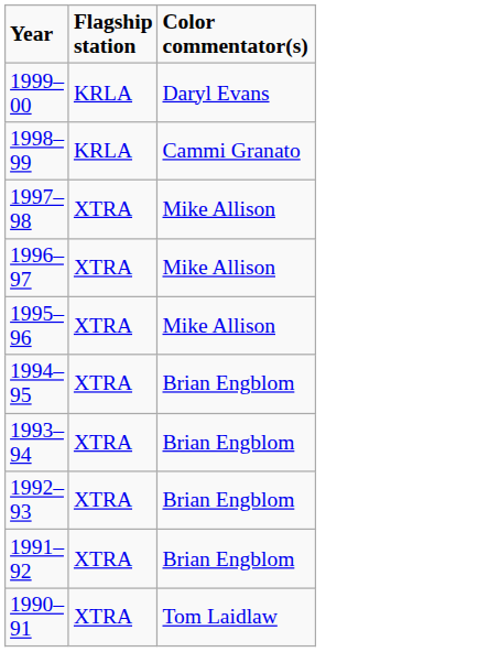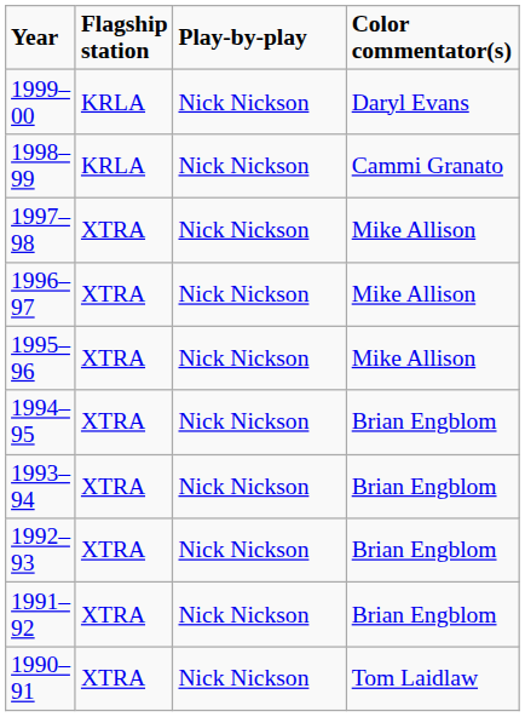 <table class="wikitable">
 <tr>
 <td width="40"><strong>Year</strong></td>
 <td width="40"><strong>Flagship station</strong></td>
+<td width="110"><strong>Play-by-play</strong></td>
 <td width="110"><strong>Color commentator(s)</strong></td>
 </tr>
 <tr>
 <td><a href='#'>1999–00</a></td>
 <td><a href='#'>KRLA</a></td>
+<td><a href='#'>Nick Nickson</a></td>
 <td><a href='#'>Daryl Evans</a></td>
 </tr>
 <tr>
 <td><a href='#'>1998–99</a></td>
 <td><a href='#'>KRLA</a></td>
+<td><a href='#'>Nick Nickson</a></td>
 <td><a href='#'>Cammi Granato</a></td>
 </tr>
 <tr>
 <td><a href='#'>1997–98</a></td>
 <td><a href='#'>XTRA</a></td>
+<td><a href='#'>Nick Nickson</a></td>
 <td><a href='#'>Mike Allison</a></td>
 </tr>
 <tr>
 <td><a href='#'>1996–97</a></td>
 <td><a href='#'>XTRA</a></td>
+<td><a href='#'>Nick Nickson</a></td>
 <td><a href='#'>Mike Allison</a></td>
 </tr>
 <tr>
 <td><a href='#'>1995–96</a></td>
 <td><a href='#'>XTRA</a></td>
+<td><a href='#'>Nick Nickson</a></td>
 <td><a href='#'>Mike Allison</a></td>
 </tr>
 <tr>
 <td><a href='#'>1994–95</a></td>
 <td><a href='#'>XTRA</a></td>
+<td><a href='#'>Nick Nickson</a></td>
 <td><a href='#'>Brian Engblom</a></td>
 </tr>
 <tr>
 <td><a href='#'>1993–94</a></td>
 <td><a href='#'>XTRA</a></td>
+<td><a href='#'>Nick Nickson</a></td>
 <td><a href='#'>Brian Engblom</a></td>
 </tr>
 <tr>
 <td><a href='#'>1992–93</a></td>
 <td><a href='#'>XTRA</a></td>
+<td><a href='#'>Nick Nickson</a></td>
 <td><a href='#'>Brian Engblom</a></td>
 </tr>
 <tr>
 <td><a href='#'>1991–92</a></td>
 <td><a href='#'>XTRA</a></td>
+<td><a href='#'>Nick Nickson</a></td>
 <td><a href='#'>Brian Engblom</a></td>
 </tr>
 <tr>
 <td><a href='#'>1990–91</a></td>
 <td><a href='#'>XTRA</a></td>
+<td><a href='#'>Nick Nickson</a></td>
 <td><a href='#'>Tom Laidlaw</a></td>
 </tr>
 </table>
